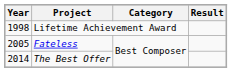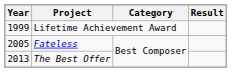 <table class="wikitable" style="border:2px #aaa solid; font-size:90%;">
 <tr style="background:#ccc; text-align:center;">
 <th>Year</th>
 <th>Project</th>
 <th>Category</th>
 <th>Result</th>
 </tr>
 <tr>
-<td>1998</td>
+<td>1999</td>
 <td colspan=2>Lifetime Achievement Award</td>
 <td></td>
 </tr>
 <tr>
 <td>2005</td>
 <td><em><a href='#'>Fateless</a></em></td>
 <td rowspan=2>Best Composer</td>
 <td></td>
 </tr>
 <tr>
-<td>2014</td>
+<td>2013</td>
 <td><em>The Best Offer</em></td>
 <td></td>
 </tr>
 </table>
